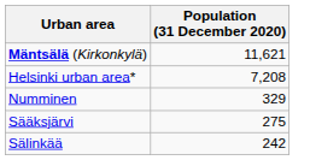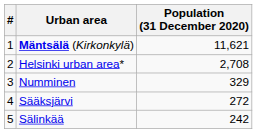 <table class="wikitable sortable">
 <tr>
+<th>#</th>
 <th>Urban area</th>
 <th>Population<br>(31 December 2020)</th>
 </tr>
 <tr>
+<td>1</td>
 <td><strong><a href='#'>Mäntsälä</a></strong> (<em>Kirkonkylä</em>)</td>
 <td align="right">11,621</td>
 </tr>
 <tr>
+<td>2</td>
 <td><a href='#'>Helsinki urban area</a>*</td>
-<td align="right">7,208</td>
+<td align="right">2,708</td>
 </tr>
 <tr>
+<td>3</td>
 <td><a href='#'>Numminen</a></td>
 <td align="right">329</td>
 </tr>
 <tr>
+<td>4</td>
 <td><a href='#'>Sääksjärvi</a></td>
-<td align="right">275</td>
+<td align="right">272</td>
 </tr>
 <tr>
+<td>5</td>
 <td><a href='#'>Sälinkää</a></td>
 <td align="right">242</td>
 </tr>
 </table>
